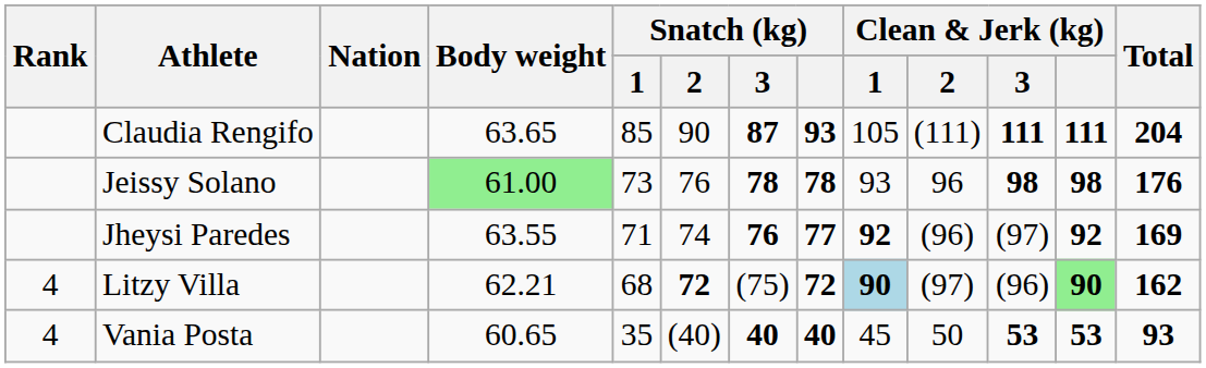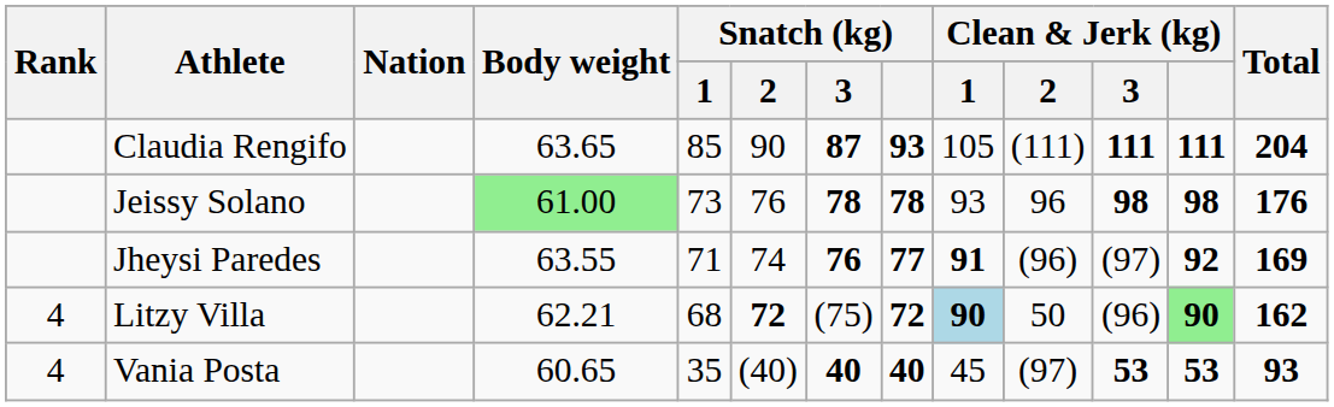 <table class="sortable wikitable" style="text-align:center">
 <tr>
 <th rowspan="2">Rank</th>
 <th rowspan="2">Athlete</th>
 <th rowspan="2">Nation</th>
 <th rowspan=2>Body weight</th>
 <th colspan=4>Snatch (kg)</th>
 <th colspan=4>Clean & Jerk (kg)</th>
 <th rowspan=2>Total</th>
 </tr>
 <tr>
 <th>1</th>
 <th>2</th>
 <th>3</th>
 <th></th>
 <th>1</th>
 <th>2</th>
 <th>3</th>
 <th></th>
 </tr>
 <tr>
 <td></td>
 <td align="left">Claudia Rengifo</td>
 <td align="left"></td>
 <td>63.65</td>
 <td>85</td>
 <td>90</td>
 <td><strong>87</strong></td>
 <td><strong>93</strong></td>
 <td>105</td>
 <td>(111)</td>
 <td><strong>111</strong></td>
 <td><strong>111</strong></td>
 <td><strong>204</strong></td>
 </tr>
 <tr>
 <td></td>
 <td align="left">Jeissy Solano</td>
 <td align="left"></td>
 <td style="background: lightgreen;">61.00</td>
 <td>73</td>
 <td>76</td>
 <td><strong>78</strong></td>
 <td><strong>78</strong></td>
 <td>93</td>
 <td>96</td>
 <td><strong>98</strong></td>
 <td><strong>98</strong></td>
 <td><strong>176</strong></td>
 </tr>
 <tr>
 <td></td>
 <td align="left">Jheysi Paredes</td>
 <td align="left"></td>
 <td>63.55</td>
 <td>71</td>
 <td>74</td>
 <td><strong>76</strong></td>
 <td><strong>77</strong></td>
-<td><strong>92</strong></td>
+<td><strong>91</strong></td>
 <td>(96)</td>
 <td>(97)</td>
 <td><strong>92</strong></td>
 <td><strong>169</strong></td>
 </tr>
 <tr>
 <td>4</td>
 <td align="left">Litzy Villa</td>
 <td align="left"></td>
 <td>62.21</td>
 <td>68</td>
 <td><strong>72</strong></td>
 <td>(75)</td>
 <td><strong>72</strong></td>
 <td style="background: lightblue;"><strong>90</strong></td>
-<td>(97)</td>
+<td>50</td>
 <td>(96)</td>
 <td style="background: lightgreen;"><strong>90</strong></td>
 <td><strong>162</strong></td>
 </tr>
 <tr>
 <td>4</td>
 <td align="left">Vania Posta</td>
 <td align="left"></td>
 <td>60.65</td>
 <td>35</td>
 <td>(40)</td>
 <td><strong>40</strong></td>
 <td><strong>40</strong></td>
 <td>45</td>
-<td>50</td>
+<td>(97)</td>
 <td><strong>53</strong></td>
 <td><strong>53</strong></td>
 <td><strong>93</strong></td>
 </tr>
 </table>
